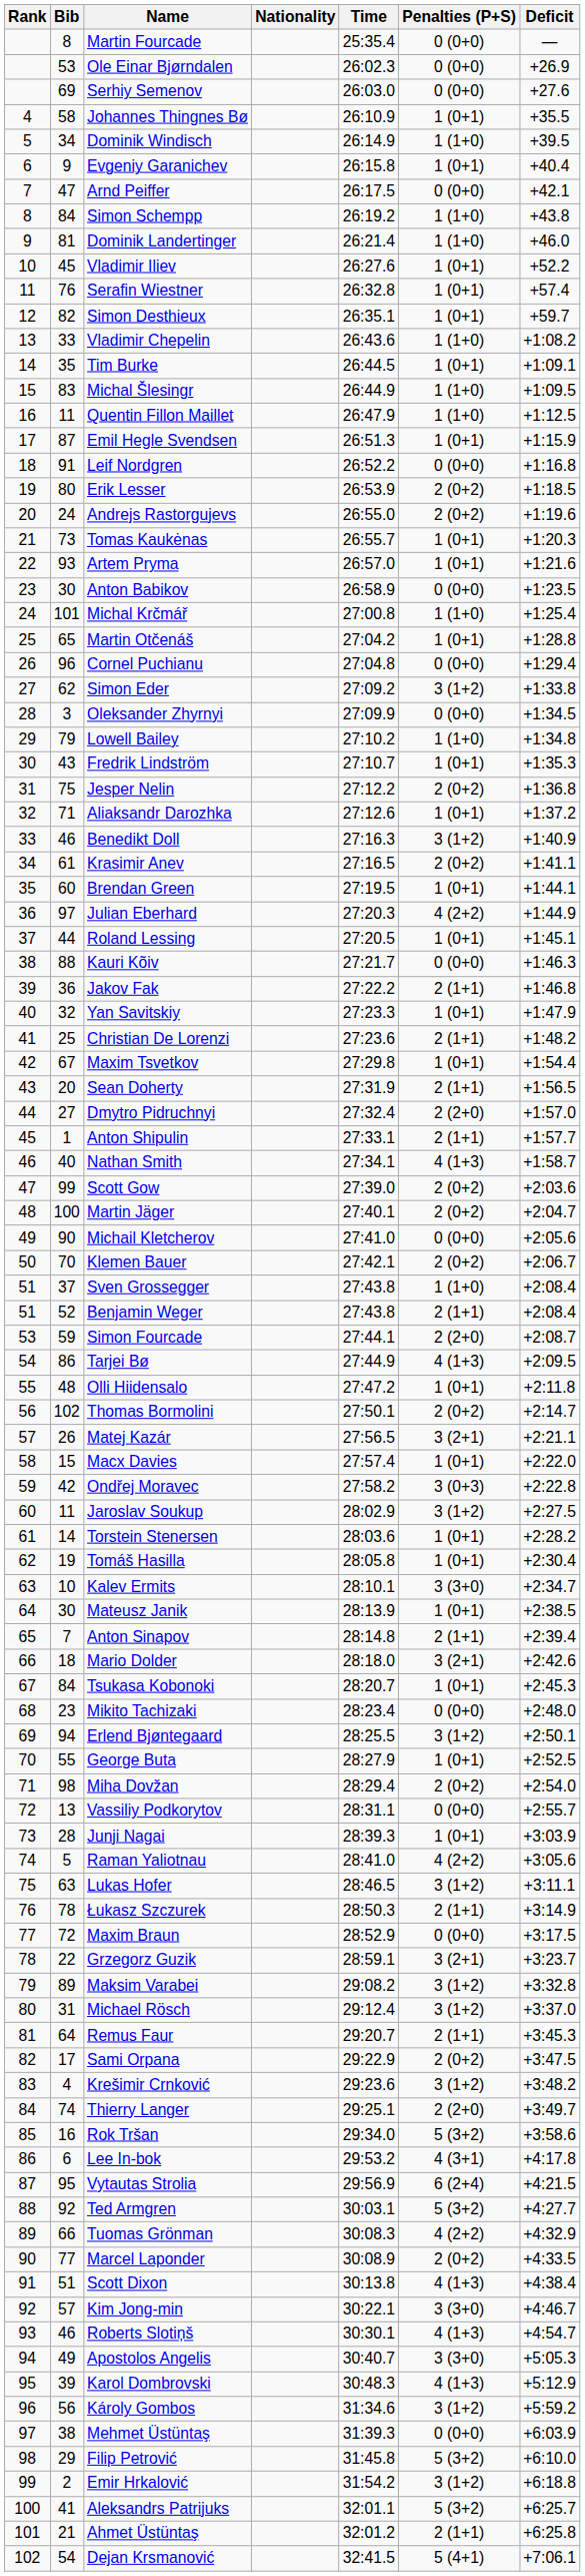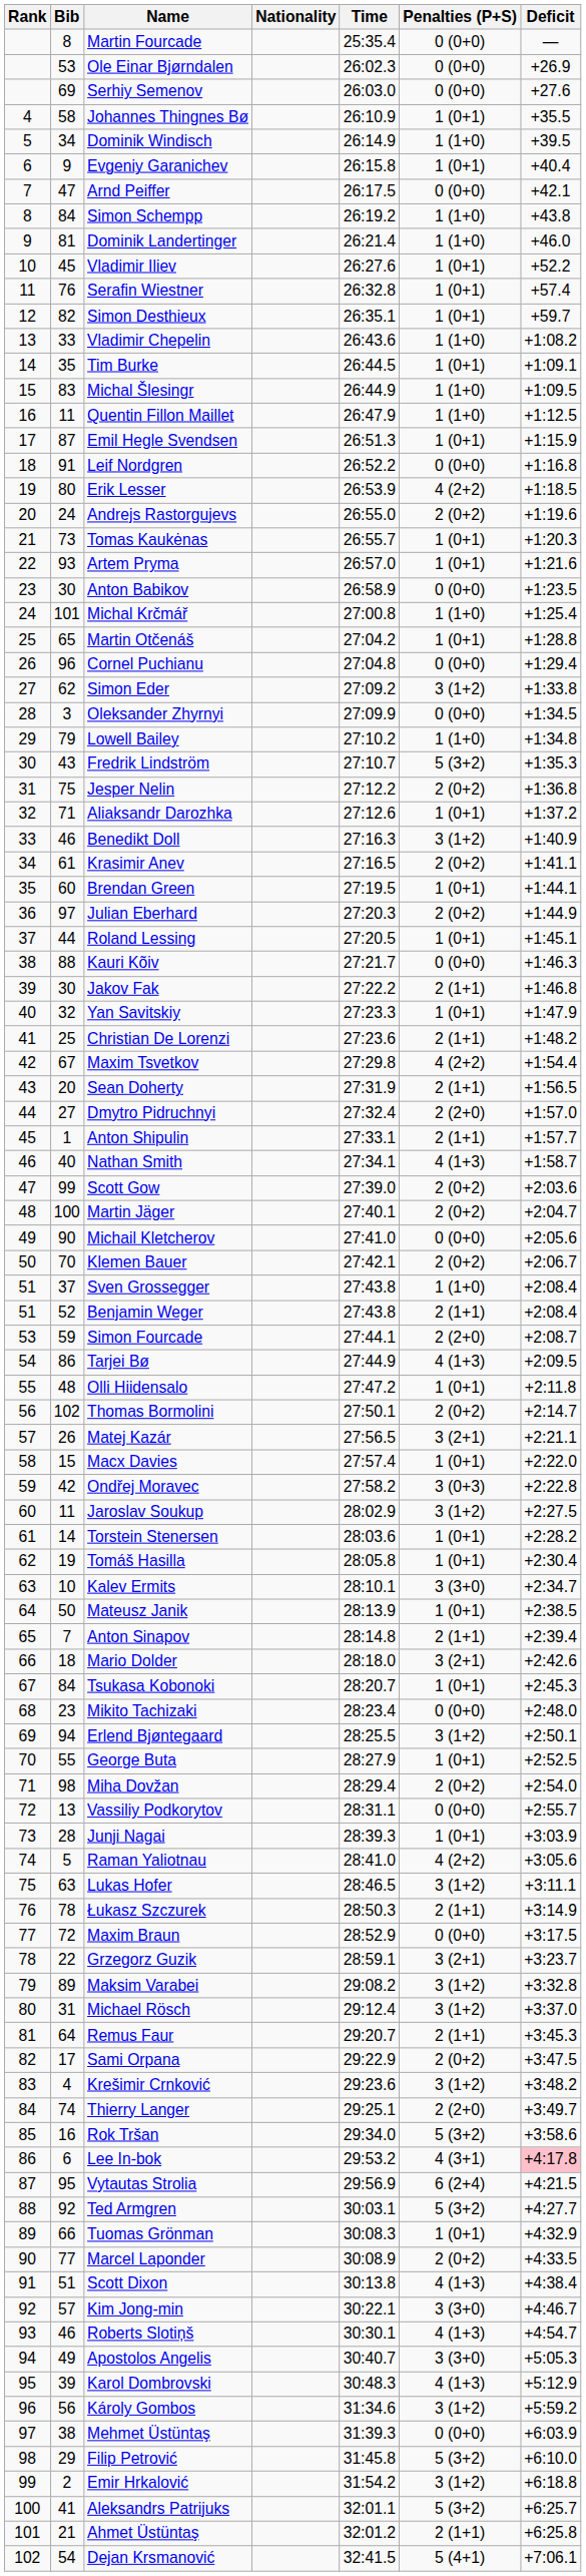 <table class="wikitable sortable" style="text-align:center">
 <tr>
 <th>Rank</th>
 <th>Bib</th>
 <th>Name</th>
 <th>Nationality</th>
 <th>Time</th>
 <th>Penalties (P+S)</th>
 <th>Deficit</th>
 </tr>
 <tr>
 <td></td>
 <td>8</td>
 <td align=left><a href='#'>Martin Fourcade</a></td>
 <td align=left></td>
 <td>25:35.4</td>
 <td>0 (0+0)</td>
 <td>—</td>
 </tr>
 <tr>
 <td></td>
 <td>53</td>
 <td align=left><a href='#'>Ole Einar Bjørndalen</a></td>
 <td align=left></td>
 <td>26:02.3</td>
 <td>0 (0+0)</td>
 <td>+26.9</td>
 </tr>
 <tr>
 <td></td>
 <td>69</td>
 <td align=left><a href='#'>Serhiy Semenov</a></td>
 <td align=left></td>
 <td>26:03.0</td>
 <td>0 (0+0)</td>
 <td>+27.6</td>
 </tr>
 <tr>
 <td>4</td>
 <td>58</td>
 <td align=left><a href='#'>Johannes Thingnes Bø</a></td>
 <td align=left></td>
 <td>26:10.9</td>
 <td>1 (0+1)</td>
 <td>+35.5</td>
 </tr>
 <tr>
 <td>5</td>
 <td>34</td>
 <td align=left><a href='#'>Dominik Windisch</a></td>
 <td align=left></td>
 <td>26:14.9</td>
 <td>1 (1+0)</td>
 <td>+39.5</td>
 </tr>
 <tr>
 <td>6</td>
 <td>9</td>
 <td align=left><a href='#'>Evgeniy Garanichev</a></td>
 <td align=left></td>
 <td>26:15.8</td>
 <td>1 (0+1)</td>
 <td>+40.4</td>
 </tr>
 <tr>
 <td>7</td>
 <td>47</td>
 <td align=left><a href='#'>Arnd Peiffer</a></td>
 <td align=left></td>
 <td>26:17.5</td>
 <td>0 (0+0)</td>
 <td>+42.1</td>
 </tr>
 <tr>
 <td>8</td>
 <td>84</td>
 <td align=left><a href='#'>Simon Schempp</a></td>
 <td align=left></td>
 <td>26:19.2</td>
 <td>1 (1+0)</td>
 <td>+43.8</td>
 </tr>
 <tr>
 <td>9</td>
 <td>81</td>
 <td align=left><a href='#'>Dominik Landertinger</a></td>
 <td align=left></td>
 <td>26:21.4</td>
 <td>1 (1+0)</td>
 <td>+46.0</td>
 </tr>
 <tr>
 <td>10</td>
 <td>45</td>
 <td align=left><a href='#'>Vladimir Iliev</a></td>
 <td align=left></td>
 <td>26:27.6</td>
 <td>1 (0+1)</td>
 <td>+52.2</td>
 </tr>
 <tr>
 <td>11</td>
 <td>76</td>
 <td align=left><a href='#'>Serafin Wiestner</a></td>
 <td align=left></td>
 <td>26:32.8</td>
 <td>1 (0+1)</td>
 <td>+57.4</td>
 </tr>
 <tr>
 <td>12</td>
 <td>82</td>
 <td align=left><a href='#'>Simon Desthieux</a></td>
 <td align=left></td>
 <td>26:35.1</td>
 <td>1 (0+1)</td>
 <td>+59.7</td>
 </tr>
 <tr>
 <td>13</td>
 <td>33</td>
 <td align=left><a href='#'>Vladimir Chepelin</a></td>
 <td align=left></td>
 <td>26:43.6</td>
 <td>1 (1+0)</td>
 <td>+1:08.2</td>
 </tr>
 <tr>
 <td>14</td>
 <td>35</td>
 <td align=left><a href='#'>Tim Burke</a></td>
 <td align=left></td>
 <td>26:44.5</td>
 <td>1 (0+1)</td>
 <td>+1:09.1</td>
 </tr>
 <tr>
 <td>15</td>
 <td>83</td>
 <td align=left><a href='#'>Michal Šlesingr</a></td>
 <td align=left></td>
 <td>26:44.9</td>
 <td>1 (1+0)</td>
 <td>+1:09.5</td>
 </tr>
 <tr>
 <td>16</td>
 <td>11</td>
 <td align=left><a href='#'>Quentin Fillon Maillet</a></td>
 <td align=left></td>
 <td>26:47.9</td>
 <td>1 (1+0)</td>
 <td>+1:12.5</td>
 </tr>
 <tr>
 <td>17</td>
 <td>87</td>
 <td align=left><a href='#'>Emil Hegle Svendsen</a></td>
 <td align=left></td>
 <td>26:51.3</td>
 <td>1 (0+1)</td>
 <td>+1:15.9</td>
 </tr>
 <tr>
 <td>18</td>
 <td>91</td>
 <td align=left><a href='#'>Leif Nordgren</a></td>
 <td align=left></td>
 <td>26:52.2</td>
 <td>0 (0+0)</td>
 <td>+1:16.8</td>
 </tr>
 <tr>
 <td>19</td>
 <td>80</td>
 <td align=left><a href='#'>Erik Lesser</a></td>
 <td align=left></td>
 <td>26:53.9</td>
-<td>2 (0+2)</td>
+<td>4 (2+2)</td>
 <td>+1:18.5</td>
 </tr>
 <tr>
 <td>20</td>
 <td>24</td>
 <td align=left><a href='#'>Andrejs Rastorgujevs</a></td>
 <td align=left></td>
 <td>26:55.0</td>
 <td>2 (0+2)</td>
 <td>+1:19.6</td>
 </tr>
 <tr>
 <td>21</td>
 <td>73</td>
 <td align=left><a href='#'>Tomas Kaukėnas</a></td>
 <td align=left></td>
 <td>26:55.7</td>
 <td>1 (0+1)</td>
 <td>+1:20.3</td>
 </tr>
 <tr>
 <td>22</td>
 <td>93</td>
 <td align=left><a href='#'>Artem Pryma</a></td>
 <td align=left></td>
 <td>26:57.0</td>
 <td>1 (0+1)</td>
 <td>+1:21.6</td>
 </tr>
 <tr>
 <td>23</td>
 <td>30</td>
 <td align=left><a href='#'>Anton Babikov</a></td>
 <td align=left></td>
 <td>26:58.9</td>
 <td>0 (0+0)</td>
 <td>+1:23.5</td>
 </tr>
 <tr>
 <td>24</td>
 <td>101</td>
 <td align=left><a href='#'>Michal Krčmář</a></td>
 <td align=left></td>
 <td>27:00.8</td>
 <td>1 (1+0)</td>
 <td>+1:25.4</td>
 </tr>
 <tr>
 <td>25</td>
 <td>65</td>
 <td align=left><a href='#'>Martin Otčenáš</a></td>
 <td align=left></td>
 <td>27:04.2</td>
 <td>1 (0+1)</td>
 <td>+1:28.8</td>
 </tr>
 <tr>
 <td>26</td>
 <td>96</td>
 <td align=left><a href='#'>Cornel Puchianu</a></td>
 <td align=left></td>
 <td>27:04.8</td>
 <td>0 (0+0)</td>
 <td>+1:29.4</td>
 </tr>
 <tr>
 <td>27</td>
 <td>62</td>
 <td align=left><a href='#'>Simon Eder</a></td>
 <td align=left></td>
 <td>27:09.2</td>
 <td>3 (1+2)</td>
 <td>+1:33.8</td>
 </tr>
 <tr>
 <td>28</td>
 <td>3</td>
 <td align=left><a href='#'>Oleksander Zhyrnyi</a></td>
 <td align=left></td>
 <td>27:09.9</td>
 <td>0 (0+0)</td>
 <td>+1:34.5</td>
 </tr>
 <tr>
 <td>29</td>
 <td>79</td>
 <td align=left><a href='#'>Lowell Bailey</a></td>
 <td align=left></td>
 <td>27:10.2</td>
 <td>1 (1+0)</td>
 <td>+1:34.8</td>
 </tr>
 <tr>
 <td>30</td>
 <td>43</td>
 <td align=left><a href='#'>Fredrik Lindström</a></td>
 <td align=left></td>
 <td>27:10.7</td>
-<td>1 (0+1)</td>
+<td>5 (3+2)</td>
 <td>+1:35.3</td>
 </tr>
 <tr>
 <td>31</td>
 <td>75</td>
 <td align=left><a href='#'>Jesper Nelin</a></td>
 <td align=left></td>
 <td>27:12.2</td>
 <td>2 (0+2)</td>
 <td>+1:36.8</td>
 </tr>
 <tr>
 <td>32</td>
 <td>71</td>
 <td align=left><a href='#'>Aliaksandr Darozhka</a></td>
 <td align=left></td>
 <td>27:12.6</td>
 <td>1 (0+1)</td>
 <td>+1:37.2</td>
 </tr>
 <tr>
 <td>33</td>
 <td>46</td>
 <td align=left><a href='#'>Benedikt Doll</a></td>
 <td align=left></td>
 <td>27:16.3</td>
 <td>3 (1+2)</td>
 <td>+1:40.9</td>
 </tr>
 <tr>
 <td>34</td>
 <td>61</td>
 <td align=left><a href='#'>Krasimir Anev</a></td>
 <td align=left></td>
 <td>27:16.5</td>
 <td>2 (0+2)</td>
 <td>+1:41.1</td>
 </tr>
 <tr>
 <td>35</td>
 <td>60</td>
 <td align=left><a href='#'>Brendan Green</a></td>
 <td align=left></td>
 <td>27:19.5</td>
 <td>1 (0+1)</td>
 <td>+1:44.1</td>
 </tr>
 <tr>
 <td>36</td>
 <td>97</td>
 <td align=left><a href='#'>Julian Eberhard</a></td>
 <td align=left></td>
 <td>27:20.3</td>
-<td>4 (2+2)</td>
+<td>2 (0+2)</td>
 <td>+1:44.9</td>
 </tr>
 <tr>
 <td>37</td>
 <td>44</td>
 <td align=left><a href='#'>Roland Lessing</a></td>
 <td align=left></td>
 <td>27:20.5</td>
 <td>1 (0+1)</td>
 <td>+1:45.1</td>
 </tr>
 <tr>
 <td>38</td>
 <td>88</td>
 <td align=left><a href='#'>Kauri Kõiv</a></td>
 <td align=left></td>
 <td>27:21.7</td>
 <td>0 (0+0)</td>
 <td>+1:46.3</td>
 </tr>
 <tr>
 <td>39</td>
-<td>36</td>
+<td>30</td>
 <td align=left><a href='#'>Jakov Fak</a></td>
 <td align=left></td>
 <td>27:22.2</td>
 <td>2 (1+1)</td>
 <td>+1:46.8</td>
 </tr>
 <tr>
 <td>40</td>
 <td>32</td>
 <td align=left><a href='#'>Yan Savitskiy</a></td>
 <td align=left></td>
 <td>27:23.3</td>
 <td>1 (0+1)</td>
 <td>+1:47.9</td>
 </tr>
 <tr>
 <td>41</td>
 <td>25</td>
 <td align=left><a href='#'>Christian De Lorenzi</a></td>
 <td align=left></td>
 <td>27:23.6</td>
 <td>2 (1+1)</td>
 <td>+1:48.2</td>
 </tr>
 <tr>
 <td>42</td>
 <td>67</td>
 <td align=left><a href='#'>Maxim Tsvetkov</a></td>
 <td align=left></td>
 <td>27:29.8</td>
-<td>1 (0+1)</td>
+<td>4 (2+2)</td>
 <td>+1:54.4</td>
 </tr>
 <tr>
 <td>43</td>
 <td>20</td>
 <td align=left><a href='#'>Sean Doherty</a></td>
 <td align=left></td>
 <td>27:31.9</td>
 <td>2 (1+1)</td>
 <td>+1:56.5</td>
 </tr>
 <tr>
 <td>44</td>
 <td>27</td>
 <td align=left><a href='#'>Dmytro Pidruchnyi</a></td>
 <td align=left></td>
 <td>27:32.4</td>
 <td>2 (2+0)</td>
 <td>+1:57.0</td>
 </tr>
 <tr>
 <td>45</td>
 <td>1</td>
 <td align=left><a href='#'>Anton Shipulin</a></td>
 <td align=left></td>
 <td>27:33.1</td>
 <td>2 (1+1)</td>
 <td>+1:57.7</td>
 </tr>
 <tr>
 <td>46</td>
 <td>40</td>
 <td align=left><a href='#'>Nathan Smith</a></td>
 <td align=left></td>
 <td>27:34.1</td>
 <td>4 (1+3)</td>
 <td>+1:58.7</td>
 </tr>
 <tr>
 <td>47</td>
 <td>99</td>
 <td align=left><a href='#'>Scott Gow</a></td>
 <td align=left></td>
 <td>27:39.0</td>
 <td>2 (0+2)</td>
 <td>+2:03.6</td>
 </tr>
 <tr>
 <td>48</td>
 <td>100</td>
 <td align=left><a href='#'>Martin Jäger</a></td>
 <td align=left></td>
 <td>27:40.1</td>
 <td>2 (0+2)</td>
 <td>+2:04.7</td>
 </tr>
 <tr>
 <td>49</td>
 <td>90</td>
 <td align=left><a href='#'>Michail Kletcherov</a></td>
 <td align=left></td>
 <td>27:41.0</td>
 <td>0 (0+0)</td>
 <td>+2:05.6</td>
 </tr>
 <tr>
 <td>50</td>
 <td>70</td>
 <td align=left><a href='#'>Klemen Bauer</a></td>
 <td align=left></td>
 <td>27:42.1</td>
 <td>2 (0+2)</td>
 <td>+2:06.7</td>
 </tr>
 <tr>
 <td>51</td>
 <td>37</td>
 <td align=left><a href='#'>Sven Grossegger</a></td>
 <td align=left></td>
 <td>27:43.8</td>
 <td>1 (1+0)</td>
 <td>+2:08.4</td>
 </tr>
 <tr>
 <td>51</td>
 <td>52</td>
 <td align=left><a href='#'>Benjamin Weger</a></td>
 <td align=left></td>
 <td>27:43.8</td>
 <td>2 (1+1)</td>
 <td>+2:08.4</td>
 </tr>
 <tr>
 <td>53</td>
 <td>59</td>
 <td align=left><a href='#'>Simon Fourcade</a></td>
 <td align=left></td>
 <td>27:44.1</td>
 <td>2 (2+0)</td>
 <td>+2:08.7</td>
 </tr>
 <tr>
 <td>54</td>
 <td>86</td>
 <td align=left><a href='#'>Tarjei Bø</a></td>
 <td align=left></td>
 <td>27:44.9</td>
 <td>4 (1+3)</td>
 <td>+2:09.5</td>
 </tr>
 <tr>
 <td>55</td>
 <td>48</td>
 <td align=left><a href='#'>Olli Hiidensalo</a></td>
 <td align=left></td>
 <td>27:47.2</td>
 <td>1 (0+1)</td>
 <td>+2:11.8</td>
 </tr>
 <tr>
 <td>56</td>
 <td>102</td>
 <td align=left><a href='#'>Thomas Bormolini</a></td>
 <td align=left></td>
 <td>27:50.1</td>
 <td>2 (0+2)</td>
 <td>+2:14.7</td>
 </tr>
 <tr>
 <td>57</td>
 <td>26</td>
 <td align=left><a href='#'>Matej Kazár</a></td>
 <td align=left></td>
 <td>27:56.5</td>
 <td>3 (2+1)</td>
 <td>+2:21.1</td>
 </tr>
 <tr>
 <td>58</td>
 <td>15</td>
 <td align=left><a href='#'>Macx Davies</a></td>
 <td align=left></td>
 <td>27:57.4</td>
 <td>1 (0+1)</td>
 <td>+2:22.0</td>
 </tr>
 <tr>
 <td>59</td>
 <td>42</td>
 <td align=left><a href='#'>Ondřej Moravec</a></td>
 <td align=left></td>
 <td>27:58.2</td>
 <td>3 (0+3)</td>
 <td>+2:22.8</td>
 </tr>
 <tr>
 <td>60</td>
 <td>11</td>
 <td align=left><a href='#'>Jaroslav Soukup</a></td>
 <td align=left></td>
 <td>28:02.9</td>
 <td>3 (1+2)</td>
 <td>+2:27.5</td>
 </tr>
 <tr>
 <td>61</td>
 <td>14</td>
 <td align=left><a href='#'>Torstein Stenersen</a></td>
 <td align=left></td>
 <td>28:03.6</td>
 <td>1 (0+1)</td>
 <td>+2:28.2</td>
 </tr>
 <tr>
 <td>62</td>
 <td>19</td>
 <td align=left><a href='#'>Tomáš Hasilla</a></td>
 <td align=left></td>
 <td>28:05.8</td>
 <td>1 (0+1)</td>
 <td>+2:30.4</td>
 </tr>
 <tr>
 <td>63</td>
 <td>10</td>
 <td align=left><a href='#'>Kalev Ermits</a></td>
 <td align=left></td>
 <td>28:10.1</td>
 <td>3 (3+0)</td>
 <td>+2:34.7</td>
 </tr>
 <tr>
 <td>64</td>
-<td>30</td>
+<td>50</td>
 <td align=left><a href='#'>Mateusz Janik</a></td>
 <td align=left></td>
 <td>28:13.9</td>
 <td>1 (0+1)</td>
 <td>+2:38.5</td>
 </tr>
 <tr>
 <td>65</td>
 <td>7</td>
 <td align=left><a href='#'>Anton Sinapov</a></td>
 <td align=left></td>
 <td>28:14.8</td>
 <td>2 (1+1)</td>
 <td>+2:39.4</td>
 </tr>
 <tr>
 <td>66</td>
 <td>18</td>
 <td align=left><a href='#'>Mario Dolder</a></td>
 <td align=left></td>
 <td>28:18.0</td>
 <td>3 (2+1)</td>
 <td>+2:42.6</td>
 </tr>
 <tr>
 <td>67</td>
 <td>84</td>
 <td align=left><a href='#'>Tsukasa Kobonoki</a></td>
 <td align=left></td>
 <td>28:20.7</td>
 <td>1 (0+1)</td>
 <td>+2:45.3</td>
 </tr>
 <tr>
 <td>68</td>
 <td>23</td>
 <td align=left><a href='#'>Mikito Tachizaki</a></td>
 <td align=left></td>
 <td>28:23.4</td>
 <td>0 (0+0)</td>
 <td>+2:48.0</td>
 </tr>
 <tr>
 <td>69</td>
 <td>94</td>
 <td align=left><a href='#'>Erlend Bjøntegaard</a></td>
 <td align=left></td>
 <td>28:25.5</td>
 <td>3 (1+2)</td>
 <td>+2:50.1</td>
 </tr>
 <tr>
 <td>70</td>
 <td>55</td>
 <td align=left><a href='#'>George Buta</a></td>
 <td align=left></td>
 <td>28:27.9</td>
 <td>1 (0+1)</td>
 <td>+2:52.5</td>
 </tr>
 <tr>
 <td>71</td>
 <td>98</td>
 <td align=left><a href='#'>Miha Dovžan</a></td>
 <td align=left></td>
 <td>28:29.4</td>
 <td>2 (0+2)</td>
 <td>+2:54.0</td>
 </tr>
 <tr>
 <td>72</td>
 <td>13</td>
 <td align=left><a href='#'>Vassiliy Podkorytov</a></td>
 <td align=left></td>
 <td>28:31.1</td>
 <td>0 (0+0)</td>
 <td>+2:55.7</td>
 </tr>
 <tr>
 <td>73</td>
 <td>28</td>
 <td align=left><a href='#'>Junji Nagai</a></td>
 <td align=left></td>
 <td>28:39.3</td>
 <td>1 (0+1)</td>
 <td>+3:03.9</td>
 </tr>
 <tr>
 <td>74</td>
 <td>5</td>
 <td align=left><a href='#'>Raman Yaliotnau</a></td>
 <td align=left></td>
 <td>28:41.0</td>
 <td>4 (2+2)</td>
 <td>+3:05.6</td>
 </tr>
 <tr>
 <td>75</td>
 <td>63</td>
 <td align=left><a href='#'>Lukas Hofer</a></td>
 <td align=left></td>
 <td>28:46.5</td>
 <td>3 (1+2)</td>
 <td>+3:11.1</td>
 </tr>
 <tr>
 <td>76</td>
 <td>78</td>
 <td align=left><a href='#'>Łukasz Szczurek</a></td>
 <td align=left></td>
 <td>28:50.3</td>
 <td>2 (1+1)</td>
 <td>+3:14.9</td>
 </tr>
 <tr>
 <td>77</td>
 <td>72</td>
 <td align=left><a href='#'>Maxim Braun</a></td>
 <td align=left></td>
 <td>28:52.9</td>
 <td>0 (0+0)</td>
 <td>+3:17.5</td>
 </tr>
 <tr>
 <td>78</td>
 <td>22</td>
 <td align=left><a href='#'>Grzegorz Guzik</a></td>
 <td align=left></td>
 <td>28:59.1</td>
 <td>3 (2+1)</td>
 <td>+3:23.7</td>
 </tr>
 <tr>
 <td>79</td>
 <td>89</td>
 <td align=left><a href='#'>Maksim Varabei</a></td>
 <td align=left></td>
 <td>29:08.2</td>
 <td>3 (1+2)</td>
 <td>+3:32.8</td>
 </tr>
 <tr>
 <td>80</td>
 <td>31</td>
 <td align=left><a href='#'>Michael Rösch</a></td>
 <td align=left></td>
 <td>29:12.4</td>
 <td>3 (1+2)</td>
 <td>+3:37.0</td>
 </tr>
 <tr>
 <td>81</td>
 <td>64</td>
 <td align=left><a href='#'>Remus Faur</a></td>
 <td align=left></td>
 <td>29:20.7</td>
 <td>2 (1+1)</td>
 <td>+3:45.3</td>
 </tr>
 <tr>
 <td>82</td>
 <td>17</td>
 <td align=left><a href='#'>Sami Orpana</a></td>
 <td align=left></td>
 <td>29:22.9</td>
 <td>2 (0+2)</td>
 <td>+3:47.5</td>
 </tr>
 <tr>
 <td>83</td>
 <td>4</td>
 <td align=left><a href='#'>Krešimir Crnković</a></td>
 <td align=left></td>
 <td>29:23.6</td>
 <td>3 (1+2)</td>
 <td>+3:48.2</td>
 </tr>
 <tr>
 <td>84</td>
 <td>74</td>
 <td align=left><a href='#'>Thierry Langer</a></td>
 <td align=left></td>
 <td>29:25.1</td>
 <td>2 (2+0)</td>
 <td>+3:49.7</td>
 </tr>
 <tr>
 <td>85</td>
 <td>16</td>
 <td align=left><a href='#'>Rok Tršan</a></td>
 <td align=left></td>
 <td>29:34.0</td>
 <td>5 (3+2)</td>
 <td>+3:58.6</td>
 </tr>
 <tr>
 <td>86</td>
 <td>6</td>
 <td align=left><a href='#'>Lee In-bok</a></td>
 <td align=left></td>
 <td>29:53.2</td>
 <td>4 (3+1)</td>
-<td>+4:17.8</td>
+<td style="background: pink;">+4:17.8</td>
 </tr>
 <tr>
 <td>87</td>
 <td>95</td>
 <td align=left><a href='#'>Vytautas Strolia</a></td>
 <td align=left></td>
 <td>29:56.9</td>
 <td>6 (2+4)</td>
 <td>+4:21.5</td>
 </tr>
 <tr>
 <td>88</td>
 <td>92</td>
 <td align=left><a href='#'>Ted Armgren</a></td>
 <td align=left></td>
 <td>30:03.1</td>
 <td>5 (3+2)</td>
 <td>+4:27.7</td>
 </tr>
 <tr>
 <td>89</td>
 <td>66</td>
 <td align=left><a href='#'>Tuomas Grönman</a></td>
 <td align=left></td>
 <td>30:08.3</td>
-<td>4 (2+2)</td>
+<td>1 (0+1)</td>
 <td>+4:32.9</td>
 </tr>
 <tr>
 <td>90</td>
 <td>77</td>
 <td align=left><a href='#'>Marcel Laponder</a></td>
 <td align=left></td>
 <td>30:08.9</td>
 <td>2 (0+2)</td>
 <td>+4:33.5</td>
 </tr>
 <tr>
 <td>91</td>
 <td>51</td>
 <td align=left><a href='#'>Scott Dixon</a></td>
 <td align=left></td>
 <td>30:13.8</td>
 <td>4 (1+3)</td>
 <td>+4:38.4</td>
 </tr>
 <tr>
 <td>92</td>
 <td>57</td>
 <td align=left><a href='#'>Kim Jong-min</a></td>
 <td align=left></td>
 <td>30:22.1</td>
 <td>3 (3+0)</td>
 <td>+4:46.7</td>
 </tr>
 <tr>
 <td>93</td>
 <td>46</td>
 <td align=left><a href='#'>Roberts Slotiņš</a></td>
 <td align=left></td>
 <td>30:30.1</td>
 <td>4 (1+3)</td>
 <td>+4:54.7</td>
 </tr>
 <tr>
 <td>94</td>
 <td>49</td>
 <td align=left><a href='#'>Apostolos Angelis</a></td>
 <td align=left></td>
 <td>30:40.7</td>
 <td>3 (3+0)</td>
 <td>+5:05.3</td>
 </tr>
 <tr>
 <td>95</td>
 <td>39</td>
 <td align=left><a href='#'>Karol Dombrovski</a></td>
 <td align=left></td>
 <td>30:48.3</td>
 <td>4 (1+3)</td>
 <td>+5:12.9</td>
 </tr>
 <tr>
 <td>96</td>
 <td>56</td>
 <td align=left><a href='#'>Károly Gombos</a></td>
 <td align=left></td>
 <td>31:34.6</td>
 <td>3 (1+2)</td>
 <td>+5:59.2</td>
 </tr>
 <tr>
 <td>97</td>
 <td>38</td>
 <td align=left><a href='#'>Mehmet Üstüntaş</a></td>
 <td align=left></td>
 <td>31:39.3</td>
 <td>0 (0+0)</td>
 <td>+6:03.9</td>
 </tr>
 <tr>
 <td>98</td>
 <td>29</td>
 <td align=left><a href='#'>Filip Petrović</a></td>
 <td align=left></td>
 <td>31:45.8</td>
 <td>5 (3+2)</td>
 <td>+6:10.0</td>
 </tr>
 <tr>
 <td>99</td>
 <td>2</td>
 <td align=left><a href='#'>Emir Hrkalović</a></td>
 <td align=left></td>
 <td>31:54.2</td>
 <td>3 (1+2)</td>
 <td>+6:18.8</td>
 </tr>
 <tr>
 <td>100</td>
 <td>41</td>
 <td align=left><a href='#'>Aleksandrs Patrijuks</a></td>
 <td align=left></td>
 <td>32:01.1</td>
 <td>5 (3+2)</td>
 <td>+6:25.7</td>
 </tr>
 <tr>
 <td>101</td>
 <td>21</td>
 <td align=left><a href='#'>Ahmet Üstüntaş</a></td>
 <td align=left></td>
 <td>32:01.2</td>
 <td>2 (1+1)</td>
 <td>+6:25.8</td>
 </tr>
 <tr>
 <td>102</td>
 <td>54</td>
 <td align=left><a href='#'>Dejan Krsmanović</a></td>
 <td align=left></td>
 <td>32:41.5</td>
 <td>5 (4+1)</td>
 <td>+7:06.1</td>
 </tr>
 </table>
